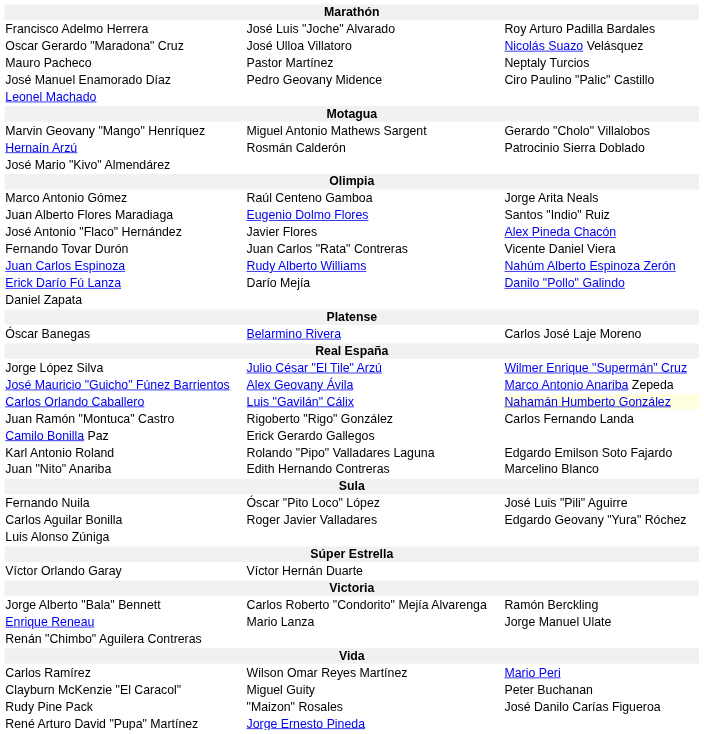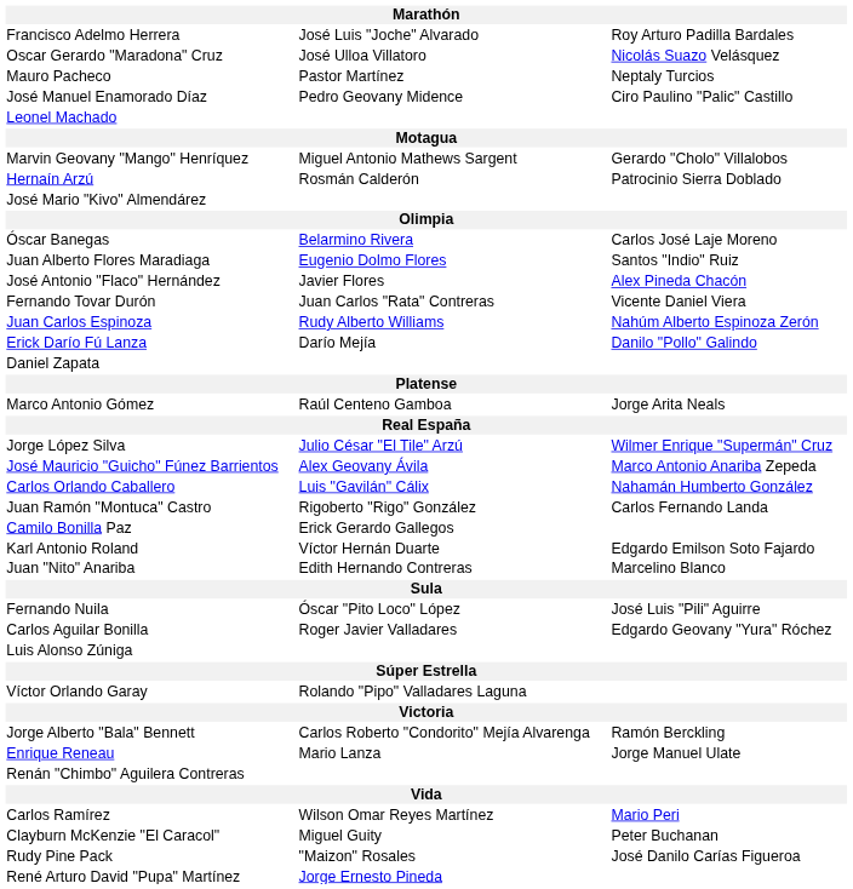 <table border="0">
 <tr bgcolor="f1f1f1">
 <th width="900" colspan="3">Marathón</th>
 </tr>
 <tr>
 <td> Francisco Adelmo Herrera</td>
 <td> José Luis "Joche" Alvarado</td>
 <td> Roy Arturo Padilla Bardales</td>
 </tr>
 <tr>
 <td> Oscar Gerardo "Maradona" Cruz</td>
 <td> José Ulloa Villatoro</td>
 <td> <a href='#'>Nicolás Suazo</a> Velásquez</td>
 </tr>
 <tr>
 <td> Mauro Pacheco</td>
 <td> Pastor Martínez</td>
 <td> Neptaly Turcios</td>
 </tr>
 <tr>
 <td> José Manuel Enamorado Díaz</td>
 <td> Pedro Geovany Midence</td>
 <td> Ciro Paulino "Palic" Castillo</td>
 </tr>
 <tr>
 <td> <a href='#'>Leonel Machado</a></td>
 <td></td>
 <td></td>
 </tr>
 <tr bgcolor="f1f1f1">
 <th colspan="3">Motagua</th>
 </tr>
 <tr>
 <td> Marvin Geovany "Mango" Henríquez</td>
 <td> Miguel Antonio Mathews Sargent</td>
 <td> Gerardo "Cholo" Villalobos</td>
 </tr>
 <tr>
 <td> <a href='#'>Hernaín Arzú</a></td>
 <td> Rosmán Calderón</td>
 <td> Patrocinio Sierra Doblado</td>
 </tr>
 <tr>
 <td> José Mario "Kivo" Almendárez</td>
 <td></td>
 <td></td>
 </tr>
 <tr bgcolor="f1f1f1">
 <th colspan="3">Olimpia</th>
 </tr>
 <tr>
-<td> Marco Antonio Gómez</td>
-<td> Raúl Centeno Gamboa</td>
-<td> Jorge Arita Neals</td>
+<td> Óscar Banegas</td>
+<td> <a href='#'>Belarmino Rivera</a></td>
+<td> Carlos José Laje Moreno</td>
 </tr>
 <tr>
 <td> Juan Alberto Flores Maradiaga</td>
 <td> <a href='#'>Eugenio Dolmo Flores</a></td>
 <td> Santos "Indio" Ruiz</td>
 </tr>
 <tr>
 <td> José Antonio "Flaco" Hernández</td>
 <td> Javier Flores</td>
 <td> <a href='#'>Alex Pineda Chacón</a></td>
 </tr>
 <tr>
 <td> Fernando Tovar Durón</td>
 <td> Juan Carlos "Rata" Contreras</td>
 <td> Vicente Daniel Viera</td>
 </tr>
 <tr>
 <td> <a href='#'>Juan Carlos Espinoza</a></td>
 <td> <a href='#'>Rudy Alberto Williams</a></td>
 <td> <a href='#'>Nahúm Alberto Espinoza Zerón</a></td>
 </tr>
 <tr>
 <td> <a href='#'>Erick Darío Fú Lanza</a></td>
 <td> Darío Mejía</td>
 <td> <a href='#'>Danilo "Pollo" Galindo</a></td>
 </tr>
 <tr>
 <td> Daniel Zapata</td>
 <td></td>
 <td></td>
 </tr>
 <tr bgcolor="f1f1f1">
 <th colspan="3">Platense</th>
 </tr>
 <tr>
-<td> Óscar Banegas</td>
-<td> <a href='#'>Belarmino Rivera</a></td>
-<td> Carlos José Laje Moreno</td>
+<td> Marco Antonio Gómez</td>
+<td> Raúl Centeno Gamboa</td>
+<td> Jorge Arita Neals</td>
 </tr>
 <tr bgcolor="f1f1f1">
 <th colspan="3">Real España</th>
 </tr>
 <tr>
 <td> Jorge López Silva</td>
 <td> <a href='#'>Julio César "El Tile" Arzú</a></td>
 <td> <a href='#'>Wilmer Enrique "Supermán" Cruz</a></td>
 </tr>
 <tr>
 <td> <a href='#'>José Mauricio "Guicho" Fúnez Barrientos</a></td>
 <td> <a href='#'>Alex Geovany Ávila</a></td>
 <td> <a href='#'>Marco Antonio Anariba</a> Zepeda</td>
 </tr>
 <tr>
 <td> <a href='#'>Carlos Orlando Caballero</a></td>
 <td> <a href='#'>Luis "Gavilán" Cálix</a></td>
-<td style="background: lightyellow;"> <a href='#'>Nahamán Humberto González</a></td>
+<td> <a href='#'>Nahamán Humberto González</a></td>
 </tr>
 <tr>
 <td> Juan Ramón "Montuca" Castro</td>
 <td> Rigoberto "Rigo" González</td>
 <td> Carlos Fernando Landa</td>
 </tr>
 <tr>
 <td> <a href='#'>Camilo Bonilla</a> Paz</td>
 <td> Erick Gerardo Gallegos</td>
 </tr>
 <tr>
 <td> Karl Antonio Roland</td>
-<td> Rolando "Pipo" Valladares Laguna</td>
+<td> Víctor Hernán Duarte</td>
 <td> Edgardo Emilson Soto Fajardo</td>
 </tr>
 <tr>
 <td> Juan "Nito" Anariba</td>
 <td> Edith Hernando Contreras</td>
 <td> Marcelino Blanco</td>
 </tr>
 <tr bgcolor="f1f1f1">
 <th colspan="3">Sula</th>
 </tr>
 <tr>
 <td> Fernando Nuila</td>
 <td> Óscar "Pito Loco" López</td>
 <td> José Luis "Pili" Aguirre</td>
 </tr>
 <tr>
 <td> Carlos Aguilar Bonilla</td>
 <td> Roger Javier Valladares</td>
 <td> Edgardo Geovany "Yura" Róchez</td>
 </tr>
 <tr>
 <td> Luis Alonso Zúniga</td>
 <td></td>
 <td></td>
 </tr>
 <tr bgcolor="f1f1f1">
 <th colspan="3">Súper Estrella</th>
 </tr>
 <tr>
 <td> Víctor Orlando Garay</td>
-<td> Víctor Hernán Duarte</td>
+<td> Rolando "Pipo" Valladares Laguna</td>
 <td></td>
 </tr>
 <tr bgcolor="f1f1f1">
 <th colspan="3">Victoria</th>
 </tr>
 <tr>
 <td> Jorge Alberto "Bala" Bennett</td>
 <td> Carlos Roberto "Condorito" Mejía Alvarenga</td>
 <td> Ramón Berckling</td>
 </tr>
 <tr>
 <td> <a href='#'>Enrique Reneau</a></td>
 <td> Mario Lanza</td>
 <td> Jorge Manuel Ulate</td>
 </tr>
 <tr>
 <td> Renán "Chimbo" Aguilera Contreras</td>
 <td></td>
 <td></td>
 </tr>
 <tr bgcolor="f1f1f1">
 <th colspan="3">Vida</th>
 </tr>
 <tr>
 <td> Carlos Ramírez</td>
 <td> Wilson Omar Reyes Martínez</td>
 <td> <a href='#'>Mario Peri</a></td>
 </tr>
 <tr>
 <td> Clayburn McKenzie "El Caracol"</td>
 <td> Miguel Guity</td>
 <td> Peter Buchanan</td>
 </tr>
 <tr>
 <td> Rudy Pine Pack</td>
 <td> "Maizon" Rosales</td>
 <td> José Danilo Carías Figueroa</td>
 </tr>
 <tr>
 <td> René Arturo David "Pupa" Martínez</td>
 <td> <a href='#'>Jorge Ernesto Pineda</a></td>
 </tr>
 </table>
